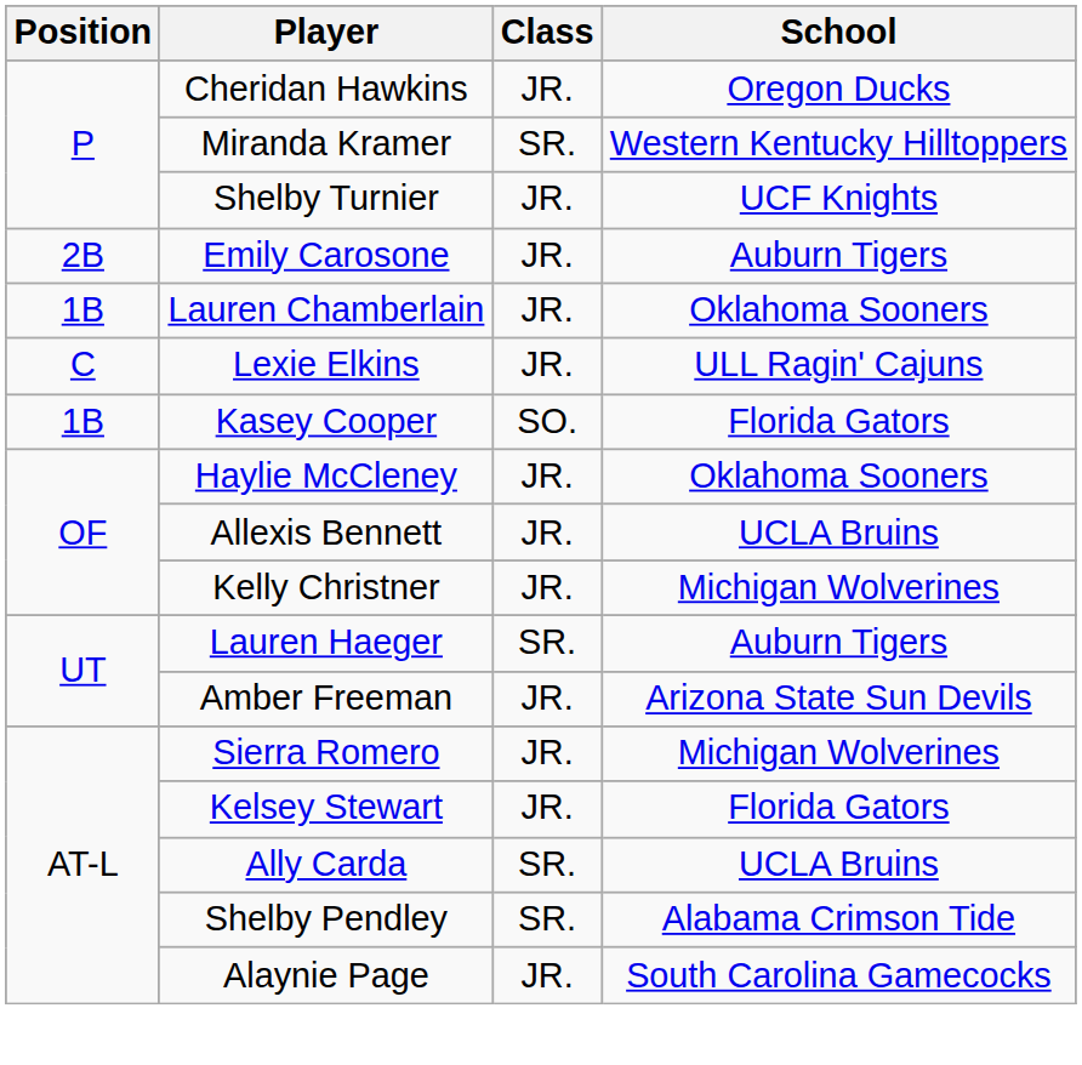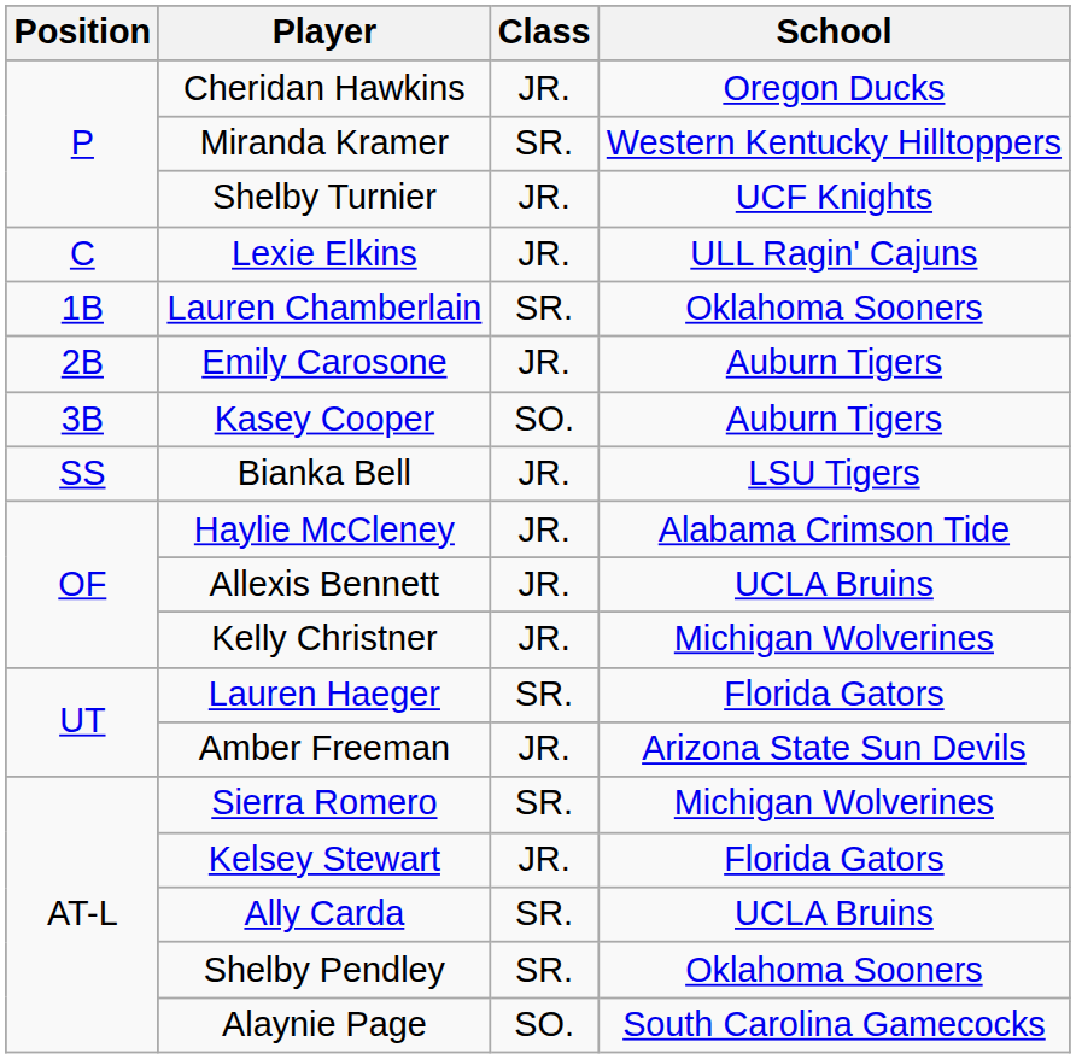 <table class="wikitable">
 <tr>
 <th>Position</th>
 <th>Player</th>
 <th>Class</th>
 <th>School</th>
 </tr>
 <tr align=center>
 <td rowspan=3><a href='#'>P</a></td>
 <td>Cheridan Hawkins</td>
 <td>JR.</td>
 <td><a href='#'>Oregon Ducks</a></td>
 </tr>
 <tr align=center>
 <td>Miranda Kramer</td>
 <td>SR.</td>
 <td><a href='#'>Western Kentucky Hilltoppers</a></td>
 </tr>
 <tr align=center>
 <td>Shelby Turnier</td>
 <td>JR.</td>
 <td><a href='#'>UCF Knights</a></td>
 </tr>
 <tr align=center>
-<td rowspan=1><a href='#'>2B</a></td>
-<td><a href='#'>Emily Carosone</a></td>
-<td>JR.</td>
-<td><a href='#'>Auburn Tigers</a></td>
-</tr>
-<tr align=center>
-<td rowspan=1><a href='#'>1B</a></td>
-<td><a href='#'>Lauren Chamberlain</a></td>
-<td>JR.</td>
-<td><a href='#'>Oklahoma Sooners</a></td>
-</tr>
-<tr align=center>
 <td rowspan=1><a href='#'>C</a></td>
 <td><a href='#'>Lexie Elkins</a></td>
 <td>JR.</td>
 <td><a href='#'>ULL Ragin' Cajuns</a></td>
 </tr>
 <tr align=center>
 <td rowspan=1><a href='#'>1B</a></td>
+<td><a href='#'>Lauren Chamberlain</a></td>
+<td>SR.</td>
+<td><a href='#'>Oklahoma Sooners</a></td>
+</tr>
+<tr align=center>
+<td rowspan=1><a href='#'>2B</a></td>
+<td><a href='#'>Emily Carosone</a></td>
+<td>JR.</td>
+<td><a href='#'>Auburn Tigers</a></td>
+</tr>
+<tr align=center>
+<td rowspan=1><a href='#'>3B</a></td>
 <td><a href='#'>Kasey Cooper</a></td>
 <td>SO.</td>
-<td><a href='#'>Florida Gators</a></td>
+<td><a href='#'>Auburn Tigers</a></td>
+</tr>
+<tr align=center>
+<td rowspan=1><a href='#'>SS</a></td>
+<td>Bianka Bell</td>
+<td>JR.</td>
+<td><a href='#'>LSU Tigers</a></td>
 </tr>
 <tr align=center>
 <td rowspan=3><a href='#'>OF</a></td>
 <td><a href='#'>Haylie McCleney</a></td>
 <td>JR.</td>
-<td><a href='#'>Oklahoma Sooners</a></td>
+<td><a href='#'>Alabama Crimson Tide</a></td>
 </tr>
 <tr align=center>
 <td>Allexis Bennett</td>
 <td>JR.</td>
 <td><a href='#'>UCLA Bruins</a></td>
 </tr>
 <tr align=center>
 <td>Kelly Christner</td>
 <td>JR.</td>
 <td><a href='#'>Michigan Wolverines</a></td>
 </tr>
 <tr align=center>
 <td rowspan=2><a href='#'>UT</a></td>
 <td><a href='#'>Lauren Haeger</a></td>
 <td>SR.</td>
-<td><a href='#'>Auburn Tigers</a></td>
+<td><a href='#'>Florida Gators</a></td>
 </tr>
 <tr align=center>
 <td>Amber Freeman</td>
 <td>JR.</td>
 <td><a href='#'>Arizona State Sun Devils</a></td>
 </tr>
 <tr align=center>
 <td rowspan=5>AT-L</td>
 <td><a href='#'>Sierra Romero</a></td>
-<td>JR.</td>
+<td>SR.</td>
 <td><a href='#'>Michigan Wolverines</a></td>
 </tr>
 <tr align=center>
 <td><a href='#'>Kelsey Stewart</a></td>
 <td>JR.</td>
 <td><a href='#'>Florida Gators</a></td>
 </tr>
 <tr align=center>
 <td><a href='#'>Ally Carda</a></td>
 <td>SR.</td>
 <td><a href='#'>UCLA Bruins</a></td>
 </tr>
 <tr align=center>
 <td>Shelby Pendley</td>
 <td>SR.</td>
-<td><a href='#'>Alabama Crimson Tide</a></td>
+<td><a href='#'>Oklahoma Sooners</a></td>
 </tr>
 <tr align=center>
 <td>Alaynie Page</td>
-<td>JR.</td>
+<td>SO.</td>
 <td><a href='#'>South Carolina Gamecocks</a></td>
 </tr>
 </table>
